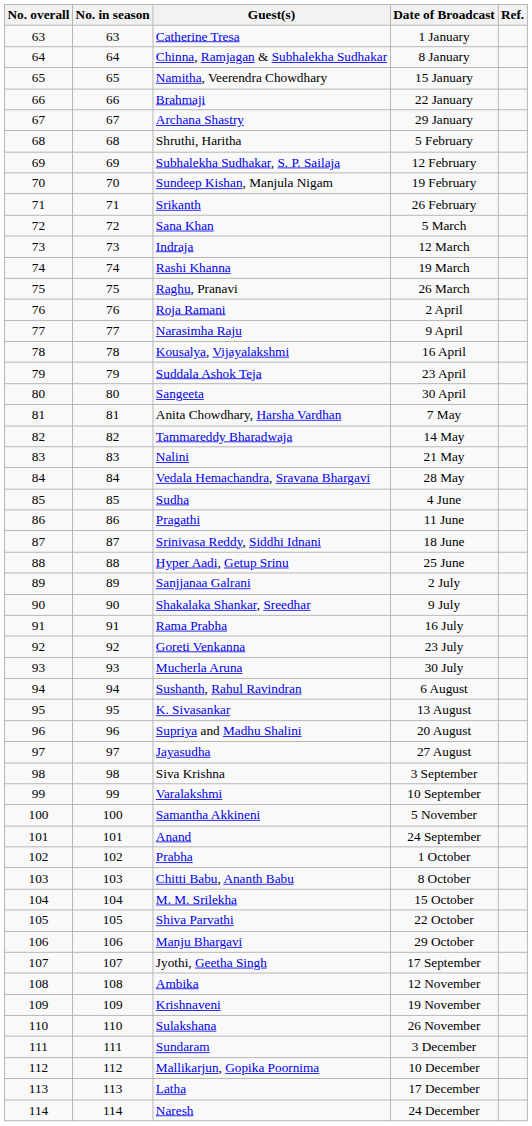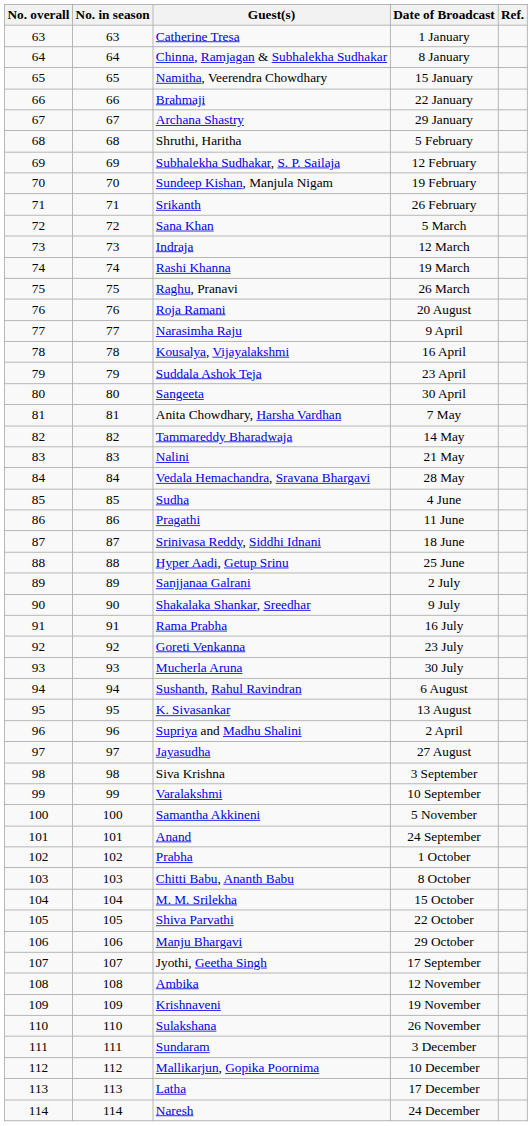 <table class="wikitable sortable">
 <tr>
 <th>No. overall</th>
 <th>No. in season</th>
 <th>Guest(s)</th>
 <th>Date of Broadcast</th>
 <th>Ref.</th>
 </tr>
 <tr>
 <td style="text-align:center;">63</td>
 <td style="text-align:center;">63</td>
 <td><a href='#'>Catherine Tresa</a></td>
 <td style="text-align:center;">1 January</td>
 <td></td>
 </tr>
 <tr>
 <td style="text-align:center;">64</td>
 <td style="text-align:center;">64</td>
 <td><a href='#'>Chinna</a>, <a href='#'>Ramjagan</a> & <a href='#'>Subhalekha Sudhakar</a></td>
 <td style="text-align:center;">8 January</td>
 <td></td>
 </tr>
 <tr>
 <td style="text-align:center;">65</td>
 <td style="text-align:center;">65</td>
 <td><a href='#'>Namitha</a>, Veerendra Chowdhary</td>
 <td style="text-align:center;">15 January</td>
 <td></td>
 </tr>
 <tr>
 <td style="text-align:center;">66</td>
 <td style="text-align:center;">66</td>
 <td><a href='#'>Brahmaji</a></td>
 <td style="text-align:center;">22 January</td>
 <td></td>
 </tr>
 <tr>
 <td style="text-align:center;">67</td>
 <td style="text-align:center;">67</td>
 <td><a href='#'>Archana Shastry</a></td>
 <td style="text-align:center;">29 January</td>
 <td></td>
 </tr>
 <tr>
 <td style="text-align:center;">68</td>
 <td style="text-align:center;">68</td>
 <td>Shruthi, Haritha</td>
 <td style="text-align:center;">5 February</td>
 <td></td>
 </tr>
 <tr>
 <td style="text-align:center;">69</td>
 <td style="text-align:center;">69</td>
 <td><a href='#'>Subhalekha Sudhakar</a>, <a href='#'>S. P. Sailaja</a></td>
 <td style="text-align:center;">12 February</td>
 <td></td>
 </tr>
 <tr>
 <td style="text-align:center;">70</td>
 <td style="text-align:center;">70</td>
 <td><a href='#'>Sundeep Kishan</a>, Manjula Nigam</td>
 <td style="text-align:center;">19 February</td>
 <td></td>
 </tr>
 <tr>
 <td style="text-align:center;">71</td>
 <td style="text-align:center;">71</td>
 <td><a href='#'>Srikanth</a></td>
 <td style="text-align:center;">26 February</td>
 <td></td>
 </tr>
 <tr>
 <td style="text-align:center;">72</td>
 <td style="text-align:center;">72</td>
 <td><a href='#'>Sana Khan</a></td>
 <td style="text-align:center;">5 March</td>
 <td></td>
 </tr>
 <tr>
 <td style="text-align:center;">73</td>
 <td style="text-align:center;">73</td>
 <td><a href='#'>Indraja</a></td>
 <td style="text-align:center;">12 March</td>
 <td></td>
 </tr>
 <tr>
 <td style="text-align:center;">74</td>
 <td style="text-align:center;">74</td>
 <td><a href='#'>Rashi Khanna</a></td>
 <td style="text-align:center;">19 March</td>
 <td></td>
 </tr>
 <tr>
 <td style="text-align:center;">75</td>
 <td style="text-align:center;">75</td>
 <td><a href='#'>Raghu</a>, Pranavi</td>
 <td style="text-align:center;">26 March</td>
 <td></td>
 </tr>
 <tr>
 <td style="text-align:center;">76</td>
 <td style="text-align:center;">76</td>
 <td><a href='#'>Roja Ramani</a></td>
-<td style="text-align:center;">2 April</td>
+<td style="text-align:center;">20 August</td>
 <td></td>
 </tr>
 <tr>
 <td style="text-align:center;">77</td>
 <td style="text-align:center;">77</td>
 <td><a href='#'>Narasimha Raju</a></td>
 <td style="text-align:center;">9 April</td>
 <td></td>
 </tr>
 <tr>
 <td style="text-align:center;">78</td>
 <td style="text-align:center;">78</td>
 <td><a href='#'>Kousalya</a>, <a href='#'>Vijayalakshmi</a></td>
 <td style="text-align:center;">16 April</td>
 <td></td>
 </tr>
 <tr>
 <td style="text-align:center;">79</td>
 <td style="text-align:center;">79</td>
 <td><a href='#'>Suddala Ashok Teja</a></td>
 <td style="text-align:center;">23 April</td>
 <td></td>
 </tr>
 <tr>
 <td style="text-align:center;">80</td>
 <td style="text-align:center;">80</td>
 <td><a href='#'>Sangeeta</a></td>
 <td style="text-align:center;">30 April</td>
 <td></td>
 </tr>
 <tr>
 <td style="text-align:center;">81</td>
 <td style="text-align:center;">81</td>
 <td>Anita Chowdhary, <a href='#'>Harsha Vardhan</a></td>
 <td style="text-align:center;">7 May</td>
 <td></td>
 </tr>
 <tr>
 <td style="text-align:center;">82</td>
 <td style="text-align:center;">82</td>
 <td><a href='#'>Tammareddy Bharadwaja</a></td>
 <td style="text-align:center;">14 May</td>
 <td></td>
 </tr>
 <tr>
 <td style="text-align:center;">83</td>
 <td style="text-align:center;">83</td>
 <td><a href='#'>Nalini</a></td>
 <td style="text-align:center;">21 May</td>
 <td></td>
 </tr>
 <tr>
 <td style="text-align:center;">84</td>
 <td style="text-align:center;">84</td>
 <td><a href='#'>Vedala Hemachandra</a>, <a href='#'>Sravana Bhargavi</a></td>
 <td style="text-align:center;">28 May</td>
 <td></td>
 </tr>
 <tr>
 <td style="text-align:center;">85</td>
 <td style="text-align:center;">85</td>
 <td><a href='#'>Sudha</a></td>
 <td style="text-align:center;">4 June</td>
 <td></td>
 </tr>
 <tr>
 <td style="text-align:center;">86</td>
 <td style="text-align:center;">86</td>
 <td><a href='#'>Pragathi</a></td>
 <td style="text-align:center;">11 June</td>
 <td></td>
 </tr>
 <tr>
 <td style="text-align:center;">87</td>
 <td style="text-align:center;">87</td>
 <td><a href='#'>Srinivasa Reddy</a>, <a href='#'>Siddhi Idnani</a></td>
 <td style="text-align:center;">18 June</td>
 <td></td>
 </tr>
 <tr>
 <td style="text-align:center;">88</td>
 <td style="text-align:center;">88</td>
 <td><a href='#'>Hyper Aadi</a>, <a href='#'>Getup Srinu</a></td>
 <td style="text-align:center;">25 June</td>
 <td></td>
 </tr>
 <tr>
 <td style="text-align:center;">89</td>
 <td style="text-align:center;">89</td>
 <td><a href='#'>Sanjjanaa Galrani</a></td>
 <td style="text-align:center;">2 July</td>
 <td></td>
 </tr>
 <tr>
 <td style="text-align:center;">90</td>
 <td style="text-align:center;">90</td>
 <td><a href='#'>Shakalaka Shankar</a>, <a href='#'>Sreedhar</a></td>
 <td style="text-align:center;">9 July</td>
 <td></td>
 </tr>
 <tr>
 <td style="text-align:center;">91</td>
 <td style="text-align:center;">91</td>
 <td><a href='#'>Rama Prabha</a></td>
 <td style="text-align:center;">16 July</td>
 <td></td>
 </tr>
 <tr>
 <td style="text-align:center;">92</td>
 <td style="text-align:center;">92</td>
 <td><a href='#'>Goreti Venkanna</a></td>
 <td style="text-align:center;">23 July</td>
 <td></td>
 </tr>
 <tr>
 <td style="text-align:center;">93</td>
 <td style="text-align:center;">93</td>
 <td><a href='#'>Mucherla Aruna</a></td>
 <td style="text-align:center;">30 July</td>
 <td></td>
 </tr>
 <tr>
 <td style="text-align:center;">94</td>
 <td style="text-align:center;">94</td>
 <td><a href='#'>Sushanth</a>, <a href='#'>Rahul Ravindran</a></td>
 <td style="text-align:center;">6 August</td>
 <td></td>
 </tr>
 <tr>
 <td style="text-align:center;">95</td>
 <td style="text-align:center;">95</td>
 <td><a href='#'>K. Sivasankar</a></td>
 <td style="text-align:center;">13 August</td>
 <td></td>
 </tr>
 <tr>
 <td style="text-align:center;">96</td>
 <td style="text-align:center;">96</td>
 <td><a href='#'>Supriya</a> and <a href='#'>Madhu Shalini</a></td>
-<td style="text-align:center;">20 August</td>
+<td style="text-align:center;">2 April</td>
 <td></td>
 </tr>
 <tr>
 <td style="text-align:center;">97</td>
 <td style="text-align:center;">97</td>
 <td><a href='#'>Jayasudha</a></td>
 <td style="text-align:center;">27 August</td>
 <td></td>
 </tr>
 <tr>
 <td style="text-align:center;">98</td>
 <td style="text-align:center;">98</td>
 <td>Siva Krishna</td>
 <td style="text-align:center;">3 September</td>
 <td></td>
 </tr>
 <tr>
 <td style="text-align:center;">99</td>
 <td style="text-align:center;">99</td>
 <td><a href='#'>Varalakshmi</a></td>
 <td style="text-align:center;">10 September</td>
 <td></td>
 </tr>
 <tr>
 <td style="text-align:center;">100</td>
 <td style="text-align:center;">100</td>
 <td><a href='#'>Samantha Akkineni</a></td>
 <td style="text-align:center;">5 November</td>
 <td></td>
 </tr>
 <tr>
 <td style="text-align:center;">101</td>
 <td style="text-align:center;">101</td>
 <td><a href='#'>Anand</a></td>
 <td style="text-align:center;">24 September</td>
 <td></td>
 </tr>
 <tr>
 <td style="text-align:center;">102</td>
 <td style="text-align:center;">102</td>
 <td><a href='#'>Prabha</a></td>
 <td style="text-align:center;">1 October</td>
 <td></td>
 </tr>
 <tr>
 <td style="text-align:center;">103</td>
 <td style="text-align:center;">103</td>
 <td><a href='#'>Chitti Babu</a>, <a href='#'>Ananth Babu</a></td>
 <td style="text-align:center;">8 October</td>
 <td></td>
 </tr>
 <tr>
 <td style="text-align:center;">104</td>
 <td style="text-align:center;">104</td>
 <td><a href='#'>M. M. Srilekha</a></td>
 <td style="text-align:center;">15 October</td>
 <td></td>
 </tr>
 <tr>
 <td style="text-align:center;">105</td>
 <td style="text-align:center;">105</td>
 <td><a href='#'>Shiva Parvathi</a></td>
 <td style="text-align:center;">22 October</td>
 <td></td>
 </tr>
 <tr>
 <td style="text-align:center;">106</td>
 <td style="text-align:center;">106</td>
 <td><a href='#'>Manju Bhargavi</a></td>
 <td style="text-align:center;">29 October</td>
 <td></td>
 </tr>
 <tr>
 <td style="text-align:center;">107</td>
 <td style="text-align:center;">107</td>
 <td>Jyothi, <a href='#'>Geetha Singh</a></td>
 <td style="text-align:center;">17 September</td>
 <td></td>
 </tr>
 <tr>
 <td style="text-align:center;">108</td>
 <td style="text-align:center;">108</td>
 <td><a href='#'>Ambika</a></td>
 <td style="text-align:center;">12 November</td>
 <td></td>
 </tr>
 <tr>
 <td style="text-align:center;">109</td>
 <td style="text-align:center;">109</td>
 <td><a href='#'>Krishnaveni</a></td>
 <td style="text-align:center;">19 November</td>
 <td></td>
 </tr>
 <tr>
 <td style="text-align:center;">110</td>
 <td style="text-align:center;">110</td>
 <td><a href='#'>Sulakshana</a></td>
 <td style="text-align:center;">26 November</td>
 <td></td>
 </tr>
 <tr>
 <td style="text-align:center;">111</td>
 <td style="text-align:center;">111</td>
 <td><a href='#'>Sundaram</a></td>
 <td style="text-align:center;">3 December</td>
 <td></td>
 </tr>
 <tr>
 <td style="text-align:center;">112</td>
 <td style="text-align:center;">112</td>
 <td><a href='#'>Mallikarjun</a>, <a href='#'>Gopika Poornima</a></td>
 <td style="text-align:center;">10 December</td>
 <td></td>
 </tr>
 <tr>
 <td style="text-align:center;">113</td>
 <td style="text-align:center;">113</td>
 <td><a href='#'>Latha</a></td>
 <td style="text-align:center;">17 December</td>
 <td></td>
 </tr>
 <tr>
 <td style="text-align:center;">114</td>
 <td style="text-align:center;">114</td>
 <td><a href='#'>Naresh</a></td>
 <td style="text-align:center;">24 December</td>
 <td></td>
 </tr>
 </table>
